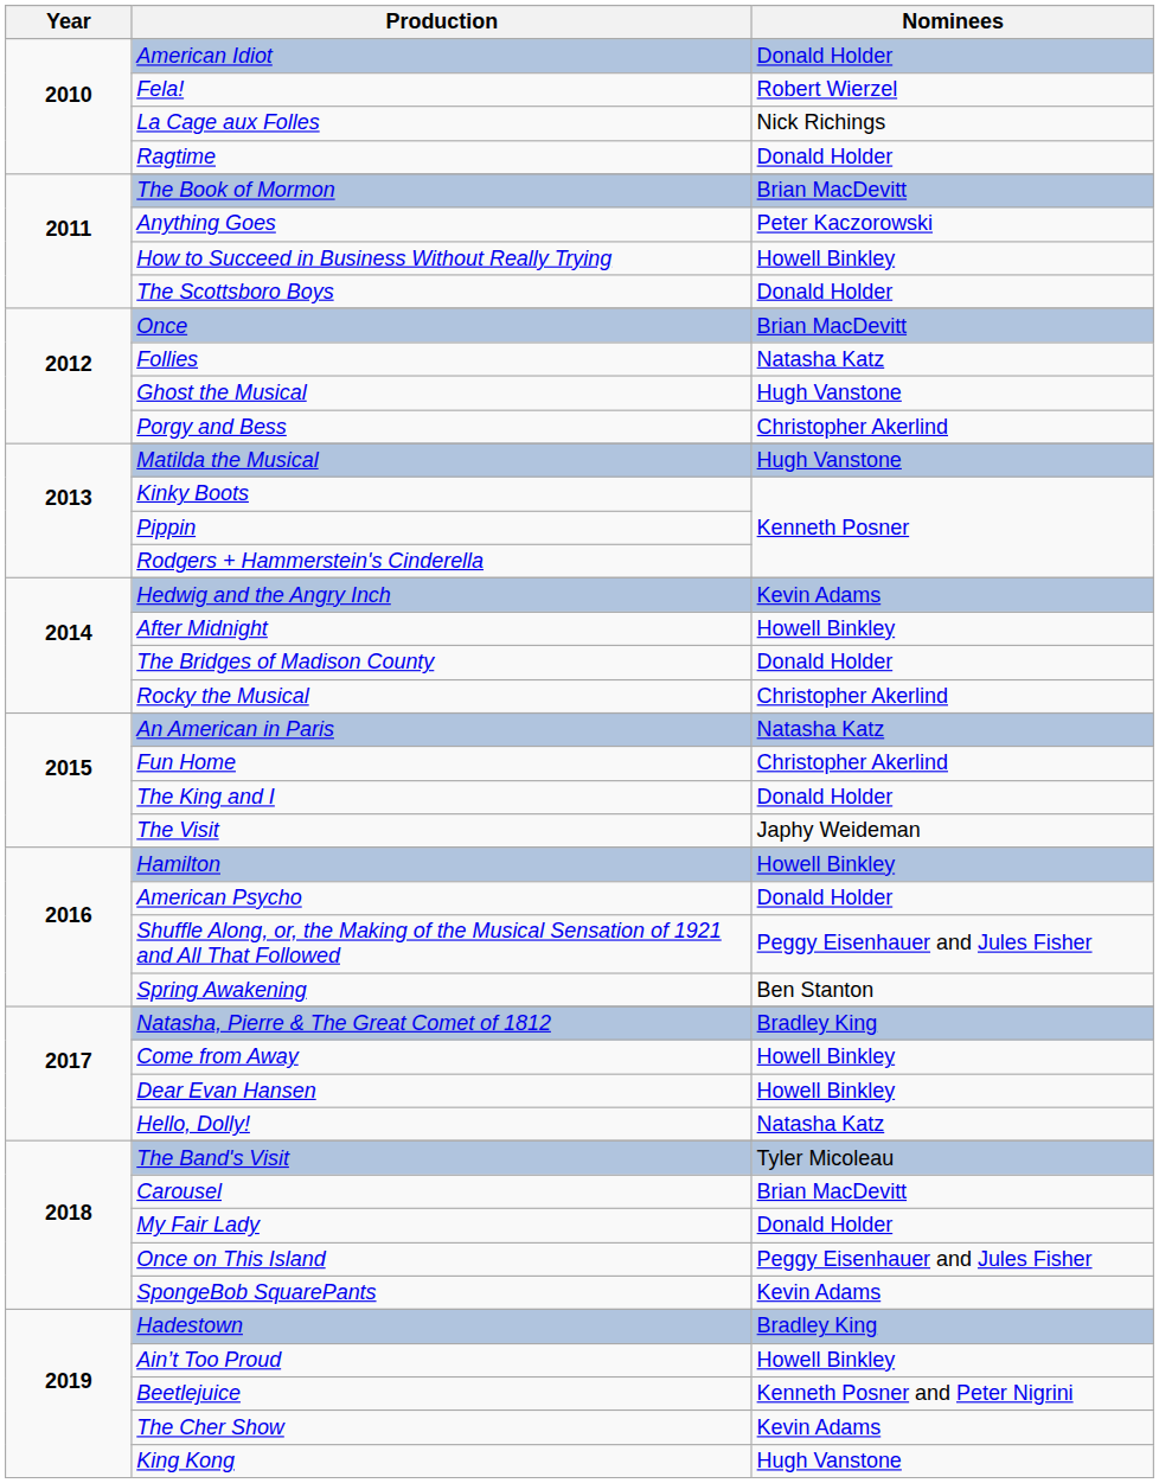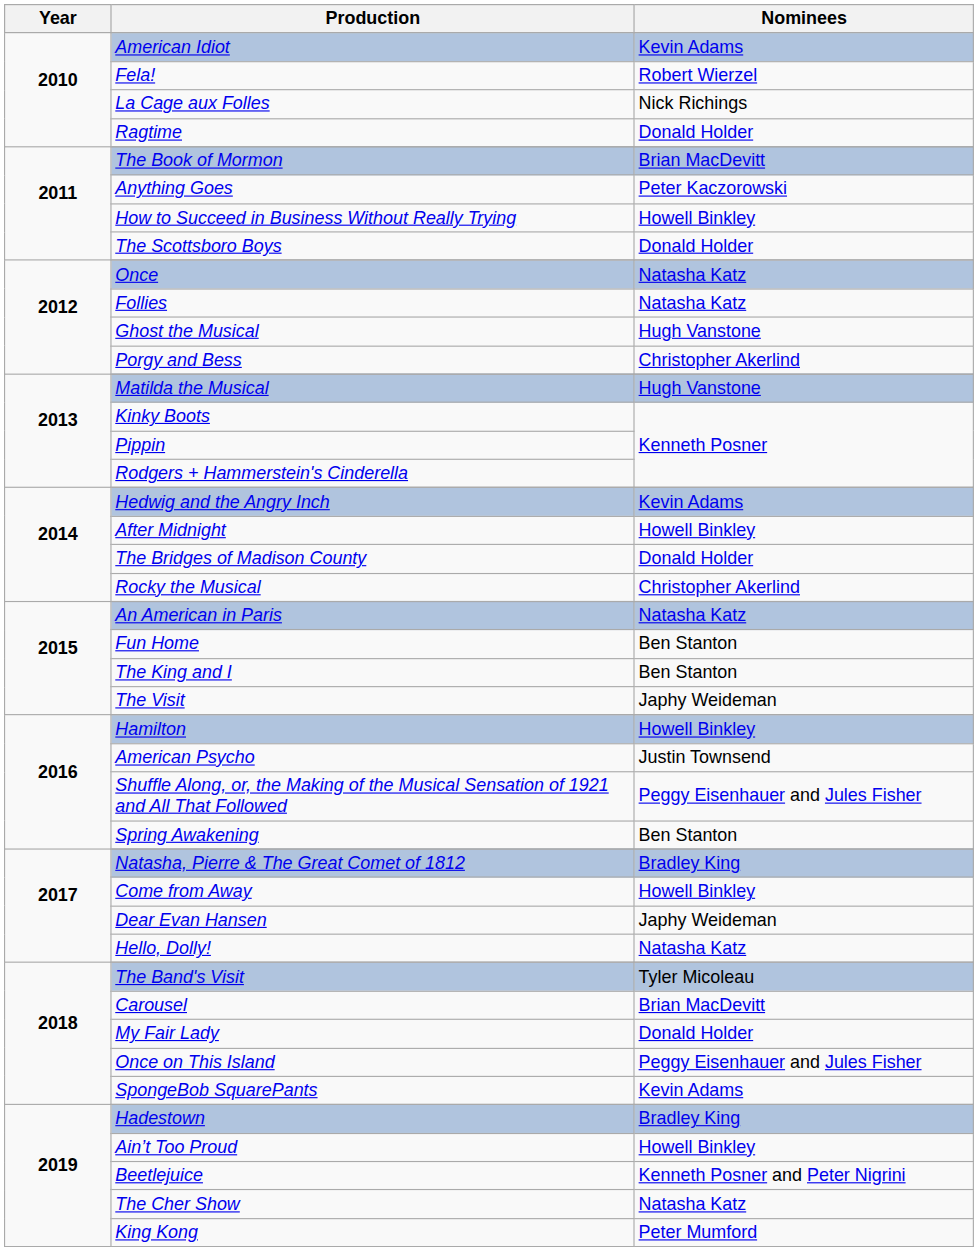 <table class="wikitable" style="width:98%;">
 <tr style="background:#bebebe;">
 <th style="width:11%;">Year</th>
 <th style="width:54%;">Production</th>
 <th style="width:35%;">Nominees</th>
 </tr>
 <tr>
 <td rowspan="5" align="center"><strong>2010</strong><br><br></td>
 </tr>
 <tr style="background:#B0C4DE">
 <td><em><a href='#'>American Idiot</a></em></td>
-<td><a href='#'>Donald Holder</a></td>
+<td><a href='#'>Kevin Adams</a></td>
 </tr>
 <tr>
 <td><em><a href='#'>Fela!</a></em></td>
 <td><a href='#'>Robert Wierzel</a></td>
 </tr>
 <tr>
 <td><em><a href='#'>La Cage aux Folles</a></em></td>
 <td>Nick Richings</td>
 </tr>
 <tr>
 <td><em><a href='#'>Ragtime</a></em></td>
 <td><a href='#'>Donald Holder</a></td>
 </tr>
 <tr>
 <td rowspan="5" align="center"><strong>2011</strong><br><br></td>
 </tr>
 <tr style="background:#B0C4DE">
 <td><em><a href='#'>The Book of Mormon</a></em></td>
 <td><a href='#'>Brian MacDevitt</a></td>
 </tr>
 <tr>
 <td><em><a href='#'>Anything Goes</a></em></td>
 <td><a href='#'>Peter Kaczorowski</a></td>
 </tr>
 <tr>
 <td><em><a href='#'>How to Succeed in Business Without Really Trying</a></em></td>
 <td><a href='#'>Howell Binkley</a></td>
 </tr>
 <tr>
 <td><em><a href='#'>The Scottsboro Boys</a></em></td>
 <td><a href='#'>Donald Holder</a></td>
 </tr>
 <tr>
 <td rowspan="5" align="center"><strong>2012</strong><br><br></td>
 </tr>
 <tr style="background:#B0C4DE">
 <td><em><a href='#'>Once</a></em></td>
-<td><a href='#'>Brian MacDevitt</a></td>
+<td><a href='#'>Natasha Katz</a></td>
 </tr>
 <tr>
 <td><em><a href='#'>Follies</a></em></td>
 <td><a href='#'>Natasha Katz</a></td>
 </tr>
 <tr>
 <td><em><a href='#'>Ghost the Musical</a></em></td>
 <td><a href='#'>Hugh Vanstone</a></td>
 </tr>
 <tr>
 <td><em><a href='#'>Porgy and Bess</a></em></td>
 <td><a href='#'>Christopher Akerlind</a></td>
 </tr>
 <tr>
 <td rowspan="5" align="center"><strong>2013</strong><br><br></td>
 </tr>
 <tr style="background:#B0C4DE">
 <td><em><a href='#'>Matilda the Musical</a></em></td>
 <td><a href='#'>Hugh Vanstone</a></td>
 </tr>
 <tr>
 <td><em><a href='#'>Kinky Boots</a></em></td>
 <td rowspan="3"><a href='#'>Kenneth Posner</a></td>
 </tr>
 <tr>
 <td><em><a href='#'>Pippin</a></em></td>
 </tr>
 <tr>
 <td><em><a href='#'>Rodgers + Hammerstein's Cinderella</a></em></td>
 </tr>
 <tr>
 <td rowspan="5" align="center"><strong>2014</strong><br><br></td>
 </tr>
 <tr style="background:#B0C4DE">
 <td><em><a href='#'>Hedwig and the Angry Inch</a></em></td>
 <td><a href='#'>Kevin Adams</a></td>
 </tr>
 <tr>
 <td><em><a href='#'>After Midnight</a></em></td>
 <td><a href='#'>Howell Binkley</a></td>
 </tr>
 <tr>
 <td><em><a href='#'>The Bridges of Madison County</a></em></td>
 <td><a href='#'>Donald Holder</a></td>
 </tr>
 <tr>
 <td><em><a href='#'>Rocky the Musical</a></em></td>
 <td><a href='#'>Christopher Akerlind</a></td>
 </tr>
 <tr>
 <td rowspan="5" align="center"><strong>2015</strong><br><br></td>
 </tr>
 <tr style="background:#B0C4DE">
 <td><em><a href='#'>An American in Paris</a></em></td>
 <td><a href='#'>Natasha Katz</a></td>
 </tr>
 <tr>
 <td><em><a href='#'>Fun Home</a></em></td>
-<td><a href='#'>Christopher Akerlind</a></td>
+<td>Ben Stanton</td>
 </tr>
 <tr>
 <td><em><a href='#'>The King and I</a></em></td>
-<td><a href='#'>Donald Holder</a></td>
+<td>Ben Stanton</td>
 </tr>
 <tr>
 <td><em><a href='#'>The Visit</a></em></td>
 <td>Japhy Weideman</td>
 </tr>
 <tr>
 <td rowspan="5" align="center"><strong>2016</strong><br><br></td>
 </tr>
 <tr style="background:#B0C4DE">
 <td><em><a href='#'>Hamilton</a></em></td>
 <td><a href='#'>Howell Binkley</a></td>
 </tr>
 <tr>
 <td><em><a href='#'>American Psycho</a></em></td>
-<td><a href='#'>Donald Holder</a></td>
+<td>Justin Townsend</td>
 </tr>
 <tr>
 <td><em><a href='#'>Shuffle Along, or, the Making of the Musical Sensation of 1921 and All That Followed</a></em></td>
 <td><a href='#'>Peggy Eisenhauer</a> and <a href='#'>Jules Fisher</a></td>
 </tr>
 <tr>
 <td><em><a href='#'>Spring Awakening</a></em></td>
 <td>Ben Stanton</td>
 </tr>
 <tr>
 <td rowspan="5" align="center"><strong>2017</strong><br><br></td>
 </tr>
 <tr style="background:#B0C4DE">
 <td><em><a href='#'>Natasha, Pierre & The Great Comet of 1812</a></em></td>
 <td><a href='#'>Bradley King</a></td>
 </tr>
 <tr>
 <td><em><a href='#'>Come from Away</a></em></td>
 <td><a href='#'>Howell Binkley</a></td>
 </tr>
 <tr>
 <td><em><a href='#'>Dear Evan Hansen</a></em></td>
-<td><a href='#'>Howell Binkley</a></td>
+<td>Japhy Weideman</td>
 </tr>
 <tr>
 <td><em><a href='#'>Hello, Dolly!</a></em></td>
 <td><a href='#'>Natasha Katz</a></td>
 </tr>
 <tr>
 <td rowspan="6" align="center"><strong>2018</strong><br><br></td>
 </tr>
 <tr style="background:#B0C4DE">
 <td><em><a href='#'>The Band's Visit</a></em></td>
 <td>Tyler Micoleau</td>
 </tr>
 <tr>
 <td><em><a href='#'>Carousel</a></em></td>
 <td><a href='#'>Brian MacDevitt</a></td>
 </tr>
 <tr>
 <td><em><a href='#'>My Fair Lady</a></em></td>
 <td><a href='#'>Donald Holder</a></td>
 </tr>
 <tr>
 <td><em><a href='#'>Once on This Island</a></em></td>
 <td><a href='#'>Peggy Eisenhauer</a> and <a href='#'>Jules Fisher</a></td>
 </tr>
 <tr>
 <td><em><a href='#'>SpongeBob SquarePants</a></em></td>
 <td><a href='#'>Kevin Adams</a></td>
 </tr>
 <tr>
 <td rowspan="6" align="center"><strong>2019</strong><br><br></td>
 </tr>
 <tr style="background:#B0C4DE">
 <td><em><a href='#'>Hadestown</a></em></td>
 <td><a href='#'>Bradley King</a></td>
 </tr>
 <tr>
 <td><em><a href='#'>Ain’t Too Proud</a></em></td>
 <td><a href='#'>Howell Binkley</a></td>
 </tr>
 <tr>
 <td><em><a href='#'>Beetlejuice</a></em></td>
 <td><a href='#'>Kenneth Posner</a> and <a href='#'>Peter Nigrini</a></td>
 </tr>
 <tr>
 <td><em><a href='#'>The Cher Show</a></em></td>
-<td><a href='#'>Kevin Adams</a></td>
+<td><a href='#'>Natasha Katz</a></td>
 </tr>
 <tr>
 <td><em><a href='#'>King Kong</a></em></td>
-<td><a href='#'>Hugh Vanstone</a></td>
+<td><a href='#'>Peter Mumford</a></td>
 </tr>
 <tr>
 </tr>
 </table>
